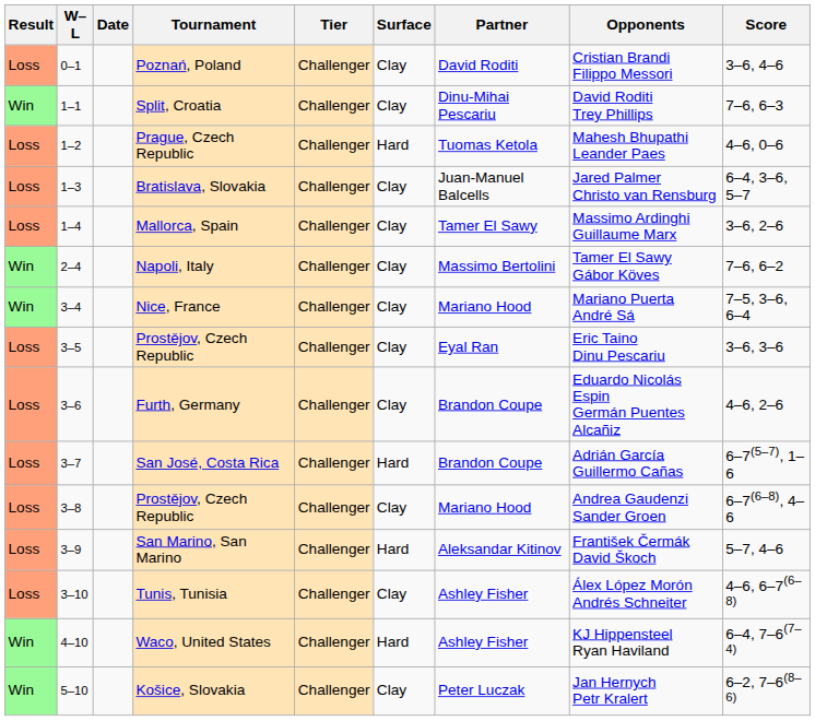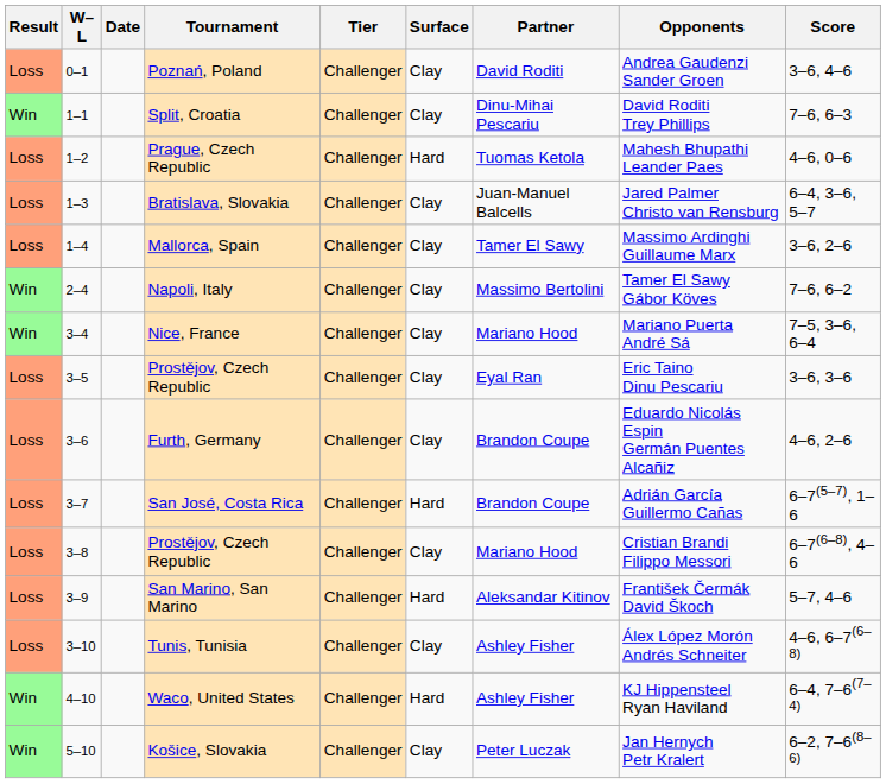 <table class="sortable wikitable">
 <tr>
 <th>Result</th>
 <th class="unsortable">W–L</th>
 <th>Date</th>
 <th>Tournament</th>
 <th>Tier</th>
 <th>Surface</th>
 <th>Partner</th>
 <th>Opponents</th>
 <th class="unsortable">Score</th>
 </tr>
 <tr>
 <td bgcolor=FFA07A>Loss</td>
 <td><small>0–1</small></td>
 <td></td>
 <td style="background:moccasin;"><a href='#'>Poznań</a>, Poland</td>
 <td style="background:moccasin;">Challenger</td>
 <td>Clay</td>
 <td> <a href='#'>David Roditi</a></td>
-<td> <a href='#'>Cristian Brandi</a> <br>  <a href='#'>Filippo Messori</a></td>
+<td> <a href='#'>Andrea Gaudenzi</a> <br>  <a href='#'>Sander Groen</a></td>
 <td>3–6, 4–6</td>
 </tr>
 <tr>
 <td bgcolor=98FB98>Win</td>
 <td><small>1–1</small></td>
 <td></td>
 <td style="background:moccasin;"><a href='#'>Split</a>, Croatia</td>
 <td style="background:moccasin;">Challenger</td>
 <td>Clay</td>
 <td> <a href='#'>Dinu-Mihai Pescariu</a></td>
 <td> <a href='#'>David Roditi</a> <br>  <a href='#'>Trey Phillips</a></td>
 <td>7–6, 6–3</td>
 </tr>
 <tr>
 <td bgcolor=FFA07A>Loss</td>
 <td><small>1–2</small></td>
 <td></td>
 <td style="background:moccasin;"><a href='#'>Prague</a>, Czech Republic</td>
 <td style="background:moccasin;">Challenger</td>
 <td>Hard</td>
 <td> <a href='#'>Tuomas Ketola</a></td>
 <td> <a href='#'>Mahesh Bhupathi</a> <br>  <a href='#'>Leander Paes</a></td>
 <td>4–6, 0–6</td>
 </tr>
 <tr>
 <td bgcolor=FFA07A>Loss</td>
 <td><small>1–3</small></td>
 <td></td>
 <td style="background:moccasin;"><a href='#'>Bratislava</a>, Slovakia</td>
 <td style="background:moccasin;">Challenger</td>
 <td>Clay</td>
 <td> Juan-Manuel Balcells</td>
 <td> <a href='#'>Jared Palmer</a> <br>  <a href='#'>Christo van Rensburg</a></td>
 <td>6–4, 3–6, 5–7</td>
 </tr>
 <tr>
 <td bgcolor=FFA07A>Loss</td>
 <td><small>1–4</small></td>
 <td></td>
 <td style="background:moccasin;"><a href='#'>Mallorca</a>, Spain</td>
 <td style="background:moccasin;">Challenger</td>
 <td>Clay</td>
 <td> <a href='#'>Tamer El Sawy</a></td>
 <td> <a href='#'>Massimo Ardinghi</a> <br>  <a href='#'>Guillaume Marx</a></td>
 <td>3–6, 2–6</td>
 </tr>
 <tr>
 <td bgcolor=98FB98>Win</td>
 <td><small>2–4</small></td>
 <td></td>
 <td style="background:moccasin;"><a href='#'>Napoli</a>, Italy</td>
 <td style="background:moccasin;">Challenger</td>
 <td>Clay</td>
 <td> <a href='#'>Massimo Bertolini</a></td>
 <td> <a href='#'>Tamer El Sawy</a> <br>  <a href='#'>Gábor Köves</a></td>
 <td>7–6, 6–2</td>
 </tr>
 <tr>
 <td bgcolor=98FB98>Win</td>
 <td><small>3–4</small></td>
 <td></td>
 <td style="background:moccasin;"><a href='#'>Nice</a>, France</td>
 <td style="background:moccasin;">Challenger</td>
 <td>Clay</td>
 <td> <a href='#'>Mariano Hood</a></td>
 <td> <a href='#'>Mariano Puerta</a> <br>  <a href='#'>André Sá</a></td>
 <td>7–5, 3–6, 6–4</td>
 </tr>
 <tr>
 <td bgcolor=FFA07A>Loss</td>
 <td><small>3–5</small></td>
 <td></td>
 <td style="background:moccasin;"><a href='#'>Prostějov</a>, Czech Republic</td>
 <td style="background:moccasin;">Challenger</td>
 <td>Clay</td>
 <td> <a href='#'>Eyal Ran</a></td>
 <td> <a href='#'>Eric Taino</a> <br>  <a href='#'>Dinu Pescariu</a></td>
 <td>3–6, 3–6</td>
 </tr>
 <tr>
 <td bgcolor=FFA07A>Loss</td>
 <td><small>3–6</small></td>
 <td></td>
 <td style="background:moccasin;"><a href='#'>Furth</a>, Germany</td>
 <td style="background:moccasin;">Challenger</td>
 <td>Clay</td>
 <td> <a href='#'>Brandon Coupe</a></td>
 <td> <a href='#'>Eduardo Nicolás Espin</a> <br>  <a href='#'>Germán Puentes Alcañiz</a></td>
 <td>4–6, 2–6</td>
 </tr>
 <tr>
 <td bgcolor=FFA07A>Loss</td>
 <td><small>3–7</small></td>
 <td></td>
 <td style="background:moccasin;"><a href='#'>San José, Costa Rica</a></td>
 <td style="background:moccasin;">Challenger</td>
 <td>Hard</td>
 <td> <a href='#'>Brandon Coupe</a></td>
 <td> <a href='#'>Adrián García</a> <br>  <a href='#'>Guillermo Cañas</a></td>
 <td>6–7<sup>(5–7)</sup>, 1–6</td>
 </tr>
 <tr>
 <td bgcolor=FFA07A>Loss</td>
 <td><small>3–8</small></td>
 <td></td>
 <td style="background:moccasin;"><a href='#'>Prostějov</a>, Czech Republic</td>
 <td style="background:moccasin;">Challenger</td>
 <td>Clay</td>
 <td> <a href='#'>Mariano Hood</a></td>
-<td> <a href='#'>Andrea Gaudenzi</a> <br>  <a href='#'>Sander Groen</a></td>
+<td> <a href='#'>Cristian Brandi</a> <br>  <a href='#'>Filippo Messori</a></td>
 <td>6–7<sup>(6–8)</sup>, 4–6</td>
 </tr>
 <tr>
 <td bgcolor=FFA07A>Loss</td>
 <td><small>3–9</small></td>
 <td></td>
 <td style="background:moccasin;"><a href='#'>San Marino</a>, San Marino</td>
 <td style="background:moccasin;">Challenger</td>
 <td>Hard</td>
 <td> <a href='#'>Aleksandar Kitinov</a></td>
 <td> <a href='#'>František Čermák</a> <br>  <a href='#'>David Škoch</a></td>
 <td>5–7, 4–6</td>
 </tr>
 <tr>
 <td bgcolor=FFA07A>Loss</td>
 <td><small>3–10</small></td>
 <td></td>
 <td style="background:moccasin;"><a href='#'>Tunis</a>, Tunisia</td>
 <td style="background:moccasin;">Challenger</td>
 <td>Clay</td>
 <td> <a href='#'>Ashley Fisher</a></td>
 <td> <a href='#'>Álex López Morón</a> <br>  <a href='#'>Andrés Schneiter</a></td>
 <td>4–6, 6–7<sup>(6–8)</sup></td>
 </tr>
 <tr>
 <td bgcolor=98FB98>Win</td>
 <td><small>4–10</small></td>
 <td></td>
 <td style="background:moccasin;"><a href='#'>Waco</a>, United States</td>
 <td style="background:moccasin;">Challenger</td>
 <td>Hard</td>
 <td> <a href='#'>Ashley Fisher</a></td>
 <td> <a href='#'>KJ Hippensteel</a> <br>  Ryan Haviland</td>
 <td>6–4, 7–6<sup>(7–4)</sup></td>
 </tr>
 <tr>
 <td bgcolor=98FB98>Win</td>
 <td><small>5–10</small></td>
 <td></td>
 <td style="background:moccasin;"><a href='#'>Košice</a>, Slovakia</td>
 <td style="background:moccasin;">Challenger</td>
 <td>Clay</td>
 <td> <a href='#'>Peter Luczak</a></td>
 <td> <a href='#'>Jan Hernych</a> <br>  <a href='#'>Petr Kralert</a></td>
 <td>6–2, 7–6<sup>(8–6)</sup></td>
 </tr>
 </table>
